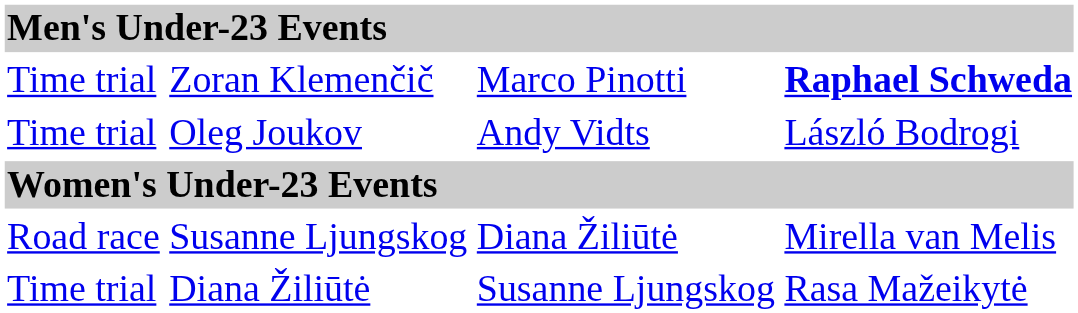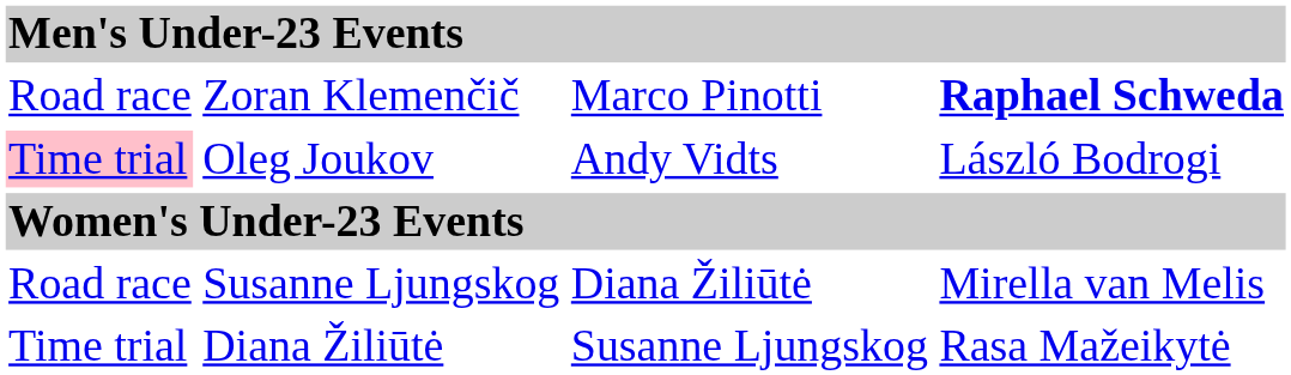 <table>
 <tr bgcolor="#cccccc">
 <td colspan=4><strong>Men's Under-23 Events</strong></td>
 </tr>
 <tr>
-<td><a href='#'>Time trial</a><br></td>
+<td><a href='#'>Road race</a><br></td>
 <td> <a href='#'>Zoran Klemenčič</a></td>
 <td> <a href='#'>Marco Pinotti</a></td>
 <td><strong> <a href='#'>Raphael Schweda</a></strong></td>
 </tr>
 <tr>
-<td><a href='#'>Time trial</a><br></td>
+<td style="background: pink;"><a href='#'>Time trial</a><br></td>
 <td> <a href='#'>Oleg Joukov</a></td>
 <td> <a href='#'>Andy Vidts</a></td>
 <td> <a href='#'>László Bodrogi</a></td>
 </tr>
 <tr bgcolor="#cccccc">
 <td colspan=4><strong>Women's Under-23 Events</strong></td>
 </tr>
 <tr>
 <td><a href='#'>Road race</a><br></td>
 <td> <a href='#'>Susanne Ljungskog</a></td>
 <td> <a href='#'>Diana Žiliūtė</a></td>
 <td> <a href='#'>Mirella van Melis</a></td>
 </tr>
 <tr>
 <td><a href='#'>Time trial</a><br></td>
 <td> <a href='#'>Diana Žiliūtė</a></td>
 <td>  <a href='#'>Susanne Ljungskog</a></td>
 <td> <a href='#'>Rasa Mažeikytė</a></td>
 </tr>
 </table>
